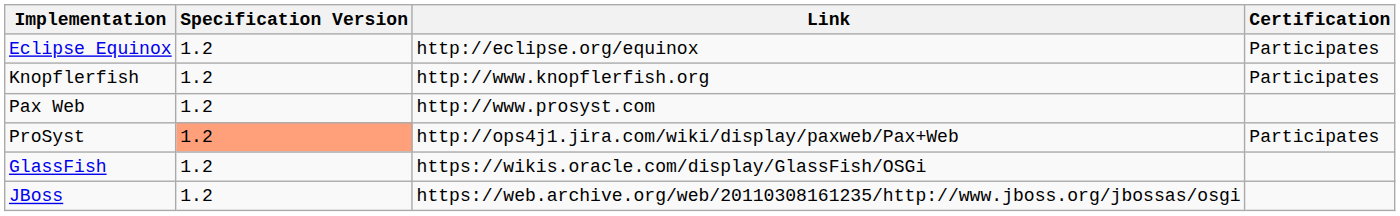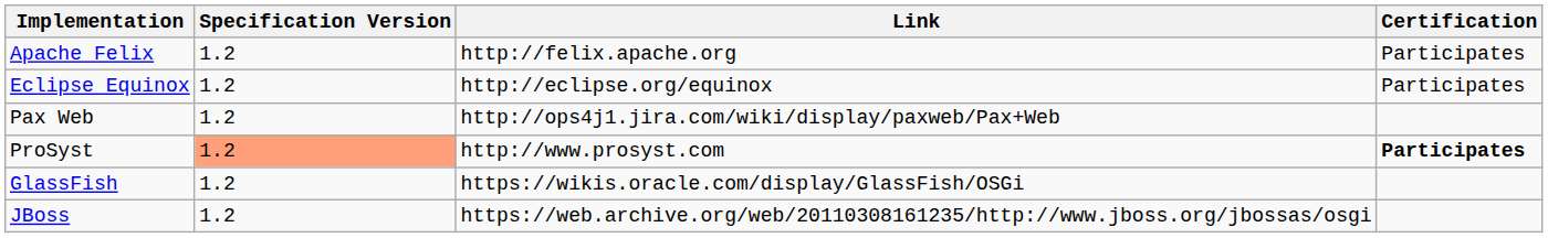 <table class="wikitable sortable">
 <tr>
 <th>Implementation</th>
 <th>Specification Version</th>
 <th>Link</th>
 <th>Certification</th>
 </tr>
 <tr>
+<td><a href='#'>Apache Felix</a></td>
+<td>1.2</td>
+<td>http://felix.apache.org</td>
+<td>Participates</td>
+</tr>
+<tr>
 <td><a href='#'>Eclipse Equinox</a></td>
 <td>1.2</td>
 <td>http://eclipse.org/equinox</td>
 <td>Participates</td>
 </tr>
 <tr>
-<td>Knopflerfish</td>
-<td>1.2</td>
-<td>http://www.knopflerfish.org</td>
-<td>Participates</td>
-</tr>
-<tr>
 <td>Pax Web</td>
 <td>1.2</td>
-<td>http://www.prosyst.com</td>
+<td>http://ops4j1.jira.com/wiki/display/paxweb/Pax+Web</td>
 <td></td>
 </tr>
 <tr>
 <td>ProSyst</td>
 <td style="background: lightsalmon;">1.2</td>
-<td>http://ops4j1.jira.com/wiki/display/paxweb/Pax+Web</td>
-<td>Participates</td>
+<td>http://www.prosyst.com</td>
+<td><strong>Participates</strong></td>
 </tr>
 <tr>
 <td><a href='#'>GlassFish</a></td>
 <td>1.2</td>
 <td>https://wikis.oracle.com/display/GlassFish/OSGi</td>
 <td></td>
 </tr>
 <tr>
 <td><a href='#'>JBoss</a></td>
 <td>1.2</td>
 <td>https://web.archive.org/web/20110308161235/http://www.jboss.org/jbossas/osgi</td>
 <td></td>
 </tr>
 </table>
